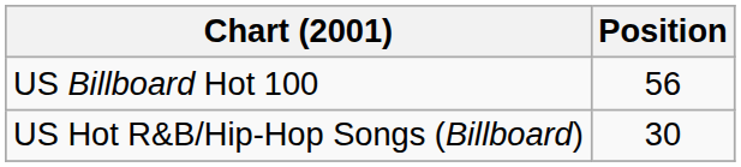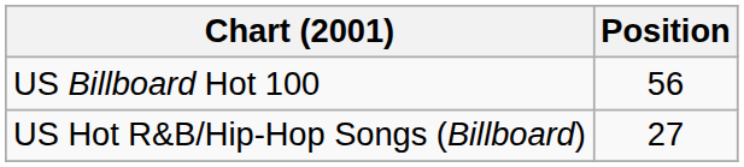 <table class="wikitable sortable">
 <tr>
 <th>Chart (2001)</th>
 <th>Position</th>
 </tr>
 <tr>
 <td>US <em>Billboard</em> Hot 100</td>
 <td align="center">56</td>
 </tr>
 <tr>
 <td>US Hot R&B/Hip-Hop Songs (<em>Billboard</em>)</td>
-<td align="center">30</td>
+<td align="center">27</td>
 </tr>
 </table>
